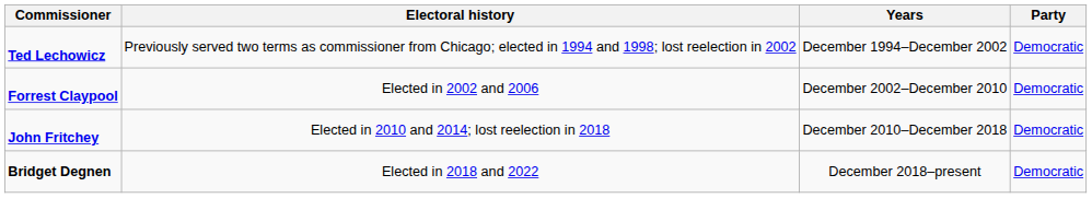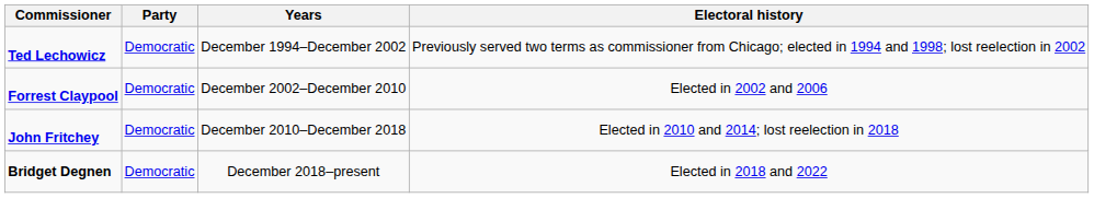 <table class=wikitable style="text-align:center">
 <tr>
 <th>Commissioner</th>
+<th>Party</th>
+<th>Years</th>
 <th>Electoral history</th>
-<th>Years</th>
-<th>Party</th>
 </tr>
 <tr style="height:3em">
 <td align=left><br><strong><a href='#'>Ted Lechowicz</a></strong></td>
+<td><a href='#'>Democratic</a></td>
+<td nowrap>December 1994–December 2002</td>
 <td>Previously served two terms as commissioner from Chicago; elected in <a href='#'>1994</a> and <a href='#'>1998</a>; lost reelection in <a href='#'>2002</a></td>
-<td nowrap>December 1994–December 2002</td>
-<td><a href='#'>Democratic</a></td>
 </tr>
 <tr style="height:3em">
 <td align=left><br><strong><a href='#'>Forrest Claypool</a></strong></td>
+<td><a href='#'>Democratic</a></td>
+<td nowrap>December 2002–December 2010</td>
 <td>Elected in <a href='#'>2002</a> and <a href='#'>2006</a></td>
-<td nowrap>December 2002–December 2010</td>
-<td><a href='#'>Democratic</a></td>
 </tr>
 <tr style="height:3em">
 <td align=left><br><strong><a href='#'>John Fritchey</a></strong></td>
+<td><a href='#'>Democratic</a></td>
+<td nowrap>December 2010–December 2018</td>
 <td>Elected in <a href='#'>2010</a> and <a href='#'>2014</a>; lost reelection in <a href='#'>2018</a></td>
-<td nowrap>December 2010–December 2018</td>
-<td><a href='#'>Democratic</a></td>
 </tr>
 <tr style="height:3em">
 <td align=left><strong>Bridget Degnen</strong></td>
+<td><a href='#'>Democratic</a></td>
+<td nowrap>December 2018–present</td>
 <td>Elected in <a href='#'>2018</a> and <a href='#'>2022</a></td>
-<td nowrap>December 2018–present</td>
-<td><a href='#'>Democratic</a></td>
 </tr>
 </table>
